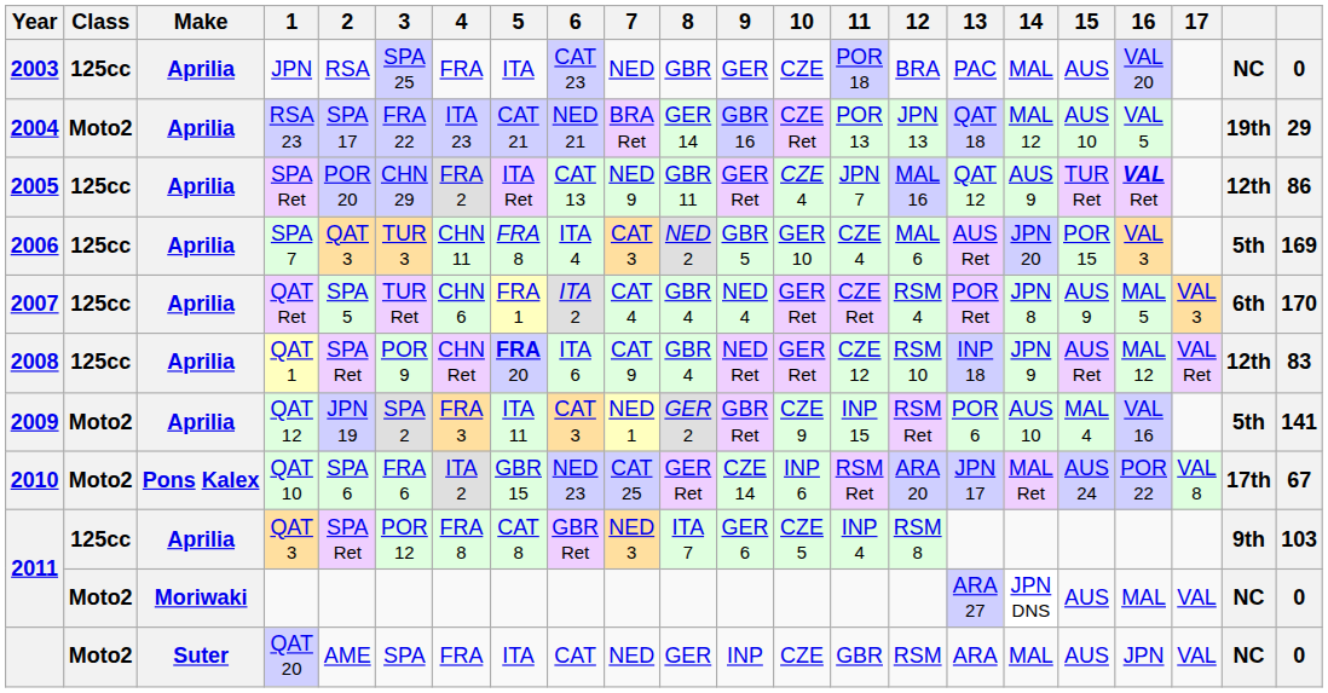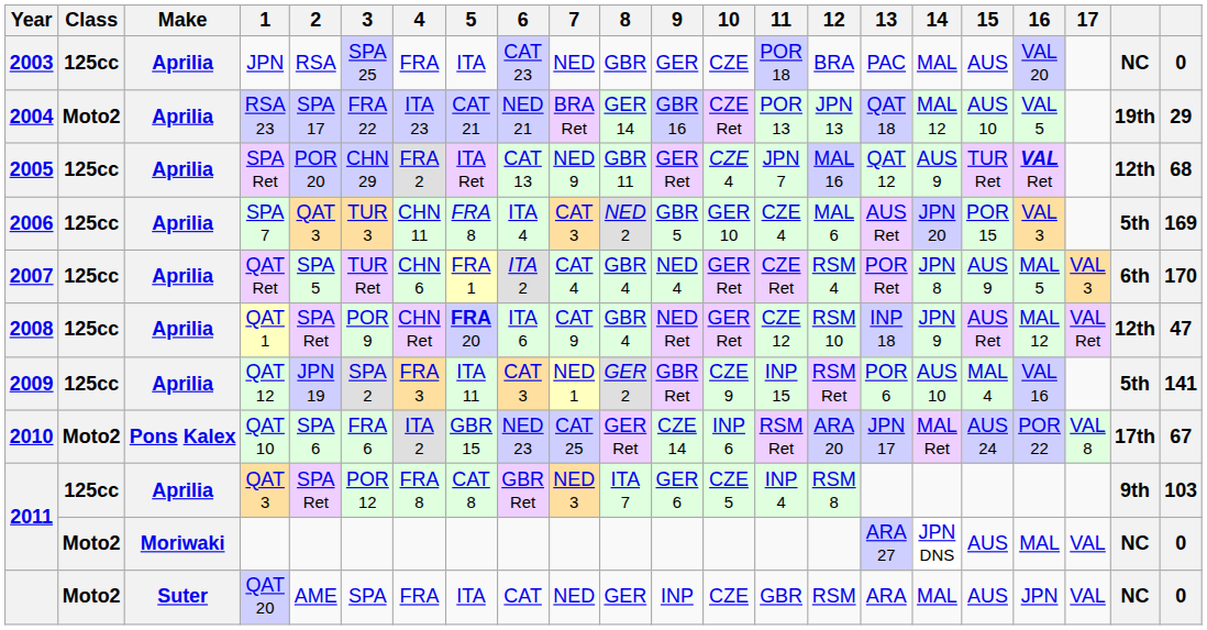 <table class="wikitable" style="text-align:center">
 <tr>
 <th>Year</th>
 <th>Class</th>
 <th>Make</th>
 <th>1</th>
 <th>2</th>
 <th>3</th>
 <th>4</th>
 <th>5</th>
 <th>6</th>
 <th>7</th>
 <th>8</th>
 <th>9</th>
 <th>10</th>
 <th>11</th>
 <th>12</th>
 <th>13</th>
 <th>14</th>
 <th>15</th>
 <th>16</th>
 <th>17</th>
 <th></th>
 <th></th>
 </tr>
 <tr>
 <th><a href='#'>2003</a></th>
 <th>125cc</th>
 <th><a href='#'>Aprilia</a></th>
 <td><a href='#'>JPN</a></td>
 <td><a href='#'>RSA</a></td>
 <td style="background:#cfcfff;"><a href='#'>SPA</a><br><small>25</small></td>
 <td><a href='#'>FRA</a></td>
 <td><a href='#'>ITA</a></td>
 <td style="background:#cfcfff;"><a href='#'>CAT</a><br><small>23</small></td>
 <td><a href='#'>NED</a></td>
 <td><a href='#'>GBR</a></td>
 <td><a href='#'>GER</a></td>
 <td><a href='#'>CZE</a></td>
 <td style="background:#cfcfff;"><a href='#'>POR</a><br><small>18</small></td>
 <td><a href='#'>BRA</a></td>
 <td><a href='#'>PAC</a></td>
 <td><a href='#'>MAL</a></td>
 <td><a href='#'>AUS</a></td>
 <td style="background:#cfcfff;"><a href='#'>VAL</a><br><small>20</small></td>
 <td></td>
 <th>NC</th>
 <th>0</th>
 </tr>
 <tr>
 <th><a href='#'>2004</a></th>
 <th>Moto2</th>
 <th><a href='#'>Aprilia</a></th>
 <td style="background:#cfcfff;"><a href='#'>RSA</a><br><small>23</small></td>
 <td style="background:#cfcfff;"><a href='#'>SPA</a><br><small>17</small></td>
 <td style="background:#cfcfff;"><a href='#'>FRA</a><br><small>22</small></td>
 <td style="background:#cfcfff;"><a href='#'>ITA</a><br><small>23</small></td>
 <td style="background:#cfcfff;"><a href='#'>CAT</a><br><small>21</small></td>
 <td style="background:#cfcfff;"><a href='#'>NED</a><br><small>21</small></td>
 <td style="background:#efcfff;"><a href='#'>BRA</a><br><small>Ret</small></td>
 <td style="background:#dfffdf;"><a href='#'>GER</a><br><small>14</small></td>
 <td style="background:#cfcfff;"><a href='#'>GBR</a><br><small>16</small></td>
 <td style="background:#efcfff;"><a href='#'>CZE</a><br><small>Ret</small></td>
 <td style="background:#dfffdf;"><a href='#'>POR</a><br><small>13</small></td>
 <td style="background:#dfffdf;"><a href='#'>JPN</a><br><small>13</small></td>
 <td style="background:#cfcfff;"><a href='#'>QAT</a><br><small>18</small></td>
 <td style="background:#dfffdf;"><a href='#'>MAL</a><br><small>12</small></td>
 <td style="background:#dfffdf;"><a href='#'>AUS</a><br><small>10</small></td>
 <td style="background:#dfffdf;"><a href='#'>VAL</a><br><small>5</small></td>
 <td></td>
 <th>19th</th>
 <th>29</th>
 </tr>
 <tr>
 <th><a href='#'>2005</a></th>
 <th>125cc</th>
 <th><a href='#'>Aprilia</a></th>
 <td style="background:#efcfff;"><a href='#'>SPA</a><br><small>Ret</small></td>
 <td style="background:#cfcfff;"><a href='#'>POR</a><br><small>20</small></td>
 <td style="background:#cfcfff;"><a href='#'>CHN</a><br><small>29</small></td>
 <td style="background:#dfdfdf;"><a href='#'>FRA</a><br><small>2</small></td>
 <td style="background:#efcfff;"><a href='#'>ITA</a><br><small>Ret</small></td>
 <td style="background:#dfffdf;"><a href='#'>CAT</a><br><small>13</small></td>
 <td style="background:#dfffdf;"><a href='#'>NED</a><br><small>9</small></td>
 <td style="background:#dfffdf;"><a href='#'>GBR</a><br><small>11</small></td>
 <td style="background:#efcfff;"><a href='#'>GER</a><br><small>Ret</small></td>
 <td style="background:#dfffdf;"><em><a href='#'>CZE</a></em><br><small>4</small></td>
 <td style="background:#dfffdf;"><a href='#'>JPN</a><br><small>7</small></td>
 <td style="background:#cfcfff;"><a href='#'>MAL</a><br><small>16</small></td>
 <td style="background:#dfffdf;"><a href='#'>QAT</a><br><small>12</small></td>
 <td style="background:#dfffdf;"><a href='#'>AUS</a><br><small>9</small></td>
 <td style="background:#efcfff;"><a href='#'>TUR</a><br><small>Ret</small></td>
 <td style="background:#efcfff;"><strong><em><a href='#'>VAL</a></em></strong><br><small>Ret</small></td>
 <td></td>
 <th>12th</th>
-<th>86</th>
+<th>68</th>
 </tr>
 <tr>
 <th><a href='#'>2006</a></th>
 <th>125cc</th>
 <th><a href='#'>Aprilia</a></th>
 <td style="background:#dfffdf;"><a href='#'>SPA</a><br><small>7</small></td>
 <td style="background:#ffdf9f;"><a href='#'>QAT</a><br><small>3</small></td>
 <td style="background:#ffdf9f;"><a href='#'>TUR</a><br><small>3</small></td>
 <td style="background:#dfffdf;"><a href='#'>CHN</a><br><small>11</small></td>
 <td style="background:#dfffdf;"><em><a href='#'>FRA</a></em><br><small>8</small></td>
 <td style="background:#dfffdf;"><a href='#'>ITA</a><br><small>4</small></td>
 <td style="background:#ffdf9f;"><a href='#'>CAT</a><br><small>3</small></td>
 <td style="background:#dfdfdf;"><em><a href='#'>NED</a></em><br><small>2</small></td>
 <td style="background:#dfffdf;"><a href='#'>GBR</a><br><small>5</small></td>
 <td style="background:#dfffdf;"><a href='#'>GER</a><br><small>10</small></td>
 <td style="background:#dfffdf;"><a href='#'>CZE</a><br><small>4</small></td>
 <td style="background:#dfffdf;"><a href='#'>MAL</a><br><small>6</small></td>
 <td style="background:#efcfff;"><a href='#'>AUS</a><br><small>Ret</small></td>
 <td style="background:#cfcfff;"><a href='#'>JPN</a><br><small>20</small></td>
 <td style="background:#dfffdf;"><a href='#'>POR</a><br><small>15</small></td>
 <td style="background:#ffdf9f;"><a href='#'>VAL</a><br><small>3</small></td>
 <td></td>
 <th>5th</th>
 <th>169</th>
 </tr>
 <tr>
 <th><a href='#'>2007</a></th>
 <th>125cc</th>
 <th><a href='#'>Aprilia</a></th>
 <td style="background:#efcfff;"><a href='#'>QAT</a><br><small>Ret</small></td>
 <td style="background:#dfffdf;"><a href='#'>SPA</a><br><small>5</small></td>
 <td style="background:#efcfff;"><a href='#'>TUR</a><br><small>Ret</small></td>
 <td style="background:#dfffdf;"><a href='#'>CHN</a><br><small>6</small></td>
 <td style="background:#ffffbf;"><a href='#'>FRA</a><br><small>1</small></td>
 <td style="background:#dfdfdf;"><em><a href='#'>ITA</a></em><br><small>2</small></td>
 <td style="background:#dfffdf;"><a href='#'>CAT</a><br><small>4</small></td>
 <td style="background:#dfffdf;"><a href='#'>GBR</a><br><small>4</small></td>
 <td style="background:#dfffdf;"><a href='#'>NED</a><br><small>4</small></td>
 <td style="background:#efcfff;"><a href='#'>GER</a><br><small>Ret</small></td>
 <td style="background:#efcfff;"><a href='#'>CZE</a><br><small>Ret</small></td>
 <td style="background:#dfffdf;"><a href='#'>RSM</a><br><small>4</small></td>
 <td style="background:#efcfff;"><a href='#'>POR</a><br><small>Ret</small></td>
 <td style="background:#dfffdf;"><a href='#'>JPN</a><br><small>8</small></td>
 <td style="background:#dfffdf;"><a href='#'>AUS</a><br><small>9</small></td>
 <td style="background:#dfffdf;"><a href='#'>MAL</a><br><small>5</small></td>
 <td style="background:#ffdf9f;"><a href='#'>VAL</a><br><small>3</small></td>
 <th>6th</th>
 <th>170</th>
 </tr>
 <tr>
 <th><a href='#'>2008</a></th>
 <th>125cc</th>
 <th><a href='#'>Aprilia</a></th>
 <td style="background:#FFFFBF;"><a href='#'>QAT</a><br><small>1</small></td>
 <td style="background:#efcfff;"><a href='#'>SPA</a><br><small>Ret</small></td>
 <td style="background:#dfffdf;"><a href='#'>POR</a><br><small>9</small></td>
 <td style="background:#efcfff;"><a href='#'>CHN</a><br><small>Ret</small></td>
 <td style="background:#cfcfff;"><strong><a href='#'>FRA</a></strong><br><small>20</small></td>
 <td style="background:#dfffdf;"><a href='#'>ITA</a><br><small>6</small></td>
 <td style="background:#dfffdf;"><a href='#'>CAT</a><br><small>9</small></td>
 <td style="background:#dfffdf;"><a href='#'>GBR</a><br><small>4</small></td>
 <td style="background:#efcfff;"><a href='#'>NED</a><br><small>Ret</small></td>
 <td style="background:#efcfff;"><a href='#'>GER</a><br><small>Ret</small></td>
 <td style="background:#dfffdf;"><a href='#'>CZE</a><br><small>12</small></td>
 <td style="background:#dfffdf;"><a href='#'>RSM</a><br><small>10</small></td>
 <td style="background:#cfcfff;"><a href='#'>INP</a><br><small>18</small></td>
 <td style="background:#dfffdf;"><a href='#'>JPN</a><br><small>9</small></td>
 <td style="background:#efcfff;"><a href='#'>AUS</a><br><small>Ret</small></td>
 <td style="background:#dfffdf;"><a href='#'>MAL</a><br><small>12</small></td>
 <td style="background:#efcfff;"><a href='#'>VAL</a><br><small>Ret</small></td>
 <th>12th</th>
-<th>83</th>
+<th>47</th>
 </tr>
 <tr>
 <th><a href='#'>2009</a></th>
-<th>Moto2</th>
+<th>125cc</th>
 <th><a href='#'>Aprilia</a></th>
 <td style="background:#dfffdf;"><a href='#'>QAT</a><br><small>12</small></td>
 <td style="background:#cfcfff;"><a href='#'>JPN</a><br><small>19</small></td>
 <td style="background:#dfdfdf;"><a href='#'>SPA</a><br><small>2</small></td>
 <td style="background:#ffdf9f;"><a href='#'>FRA</a><br><small>3</small></td>
 <td style="background:#dfffdf;"><a href='#'>ITA</a><br><small>11</small></td>
 <td style="background:#ffdf9f;"><a href='#'>CAT</a><br><small>3</small></td>
 <td style="background:#ffffbf;"><a href='#'>NED</a><br><small>1</small></td>
 <td style="background:#dfdfdf;"><em><a href='#'>GER</a></em><br><small>2</small></td>
 <td style="background:#efcfff;"><a href='#'>GBR</a><br><small>Ret</small></td>
 <td style="background:#dfffdf;"><a href='#'>CZE</a><br><small>9</small></td>
 <td style="background:#dfffdf;"><a href='#'>INP</a><br><small>15</small></td>
 <td style="background:#efcfff;"><a href='#'>RSM</a><br><small>Ret</small></td>
 <td style="background:#dfffdf;"><a href='#'>POR</a><br><small>6</small></td>
 <td style="background:#dfffdf;"><a href='#'>AUS</a><br><small>10</small></td>
 <td style="background:#dfffdf;"><a href='#'>MAL</a><br><small>4</small></td>
 <td style="background:#cfcfff;"><a href='#'>VAL</a><br><small>16</small></td>
 <td></td>
 <th>5th</th>
 <th>141</th>
 </tr>
 <tr>
 <th><a href='#'>2010</a></th>
 <th>Moto2</th>
 <th><a href='#'>Pons</a> <a href='#'>Kalex</a></th>
 <td style="background:#DFFFDF;"><a href='#'>QAT</a><br><small>10</small></td>
 <td style="background:#DFFFDF;"><a href='#'>SPA</a><br><small>6</small></td>
 <td style="background:#DFFFDF;"><a href='#'>FRA</a><br><small>6</small></td>
 <td style="background:#dfdfdf;"><a href='#'>ITA</a><br><small>2</small></td>
 <td style="background:#DFFFDF;"><a href='#'>GBR</a><br><small>15</small></td>
 <td style="background:#cfcfff;"><a href='#'>NED</a><br><small>23</small></td>
 <td style="background:#cfcfff;"><a href='#'>CAT</a><br><small>25</small></td>
 <td style="background:#efcfff;"><a href='#'>GER</a><br><small>Ret</small></td>
 <td style="background:#DFFFDF;"><a href='#'>CZE</a><br><small>14</small></td>
 <td style="background:#DFFFDF;"><a href='#'>INP</a><br><small>6</small></td>
 <td style="background:#efcfff;"><a href='#'>RSM</a><br><small>Ret</small></td>
 <td style="background:#cfcfff;"><a href='#'>ARA</a><br><small>20</small></td>
 <td style="background:#cfcfff;"><a href='#'>JPN</a><br><small>17</small></td>
 <td style="background:#efcfff;"><a href='#'>MAL</a><br><small>Ret</small></td>
 <td style="background:#cfcfff;"><a href='#'>AUS</a><br><small>24</small></td>
 <td style="background:#cfcfff;"><a href='#'>POR</a><br><small>22</small></td>
 <td style="background:#DFFFDF;"><a href='#'>VAL</a><br><small>8</small></td>
 <th>17th</th>
 <th>67</th>
 </tr>
 <tr>
 <th rowspan=2><a href='#'>2011</a></th>
 <th>125cc</th>
 <th><a href='#'>Aprilia</a></th>
 <td style="background:#ffdf9f;"><a href='#'>QAT</a><br><small>3</small></td>
 <td style="background:#efcfff;"><a href='#'>SPA</a><br><small>Ret</small></td>
 <td style="background:#DFFFDF;"><a href='#'>POR</a><br><small>12</small></td>
 <td style="background:#DFFFDF;"><a href='#'>FRA</a><br><small>8</small></td>
 <td style="background:#DFFFDF;"><a href='#'>CAT</a><br><small>8</small></td>
 <td style="background:#efcfff;"><a href='#'>GBR</a><br><small>Ret</small></td>
 <td style="background:#ffdf9f;"><a href='#'>NED</a><br><small>3</small></td>
 <td style="background:#DFFFDF;"><a href='#'>ITA</a><br><small>7</small></td>
 <td style="background:#DFFFDF;"><a href='#'>GER</a><br><small>6</small></td>
 <td style="background:#DFFFDF;"><a href='#'>CZE</a><br><small>5</small></td>
 <td style="background:#DFFFDF;"><a href='#'>INP</a><br><small>4</small></td>
 <td style="background:#DFFFDF;"><a href='#'>RSM</a><br><small>8</small></td>
 <td></td>
 <td></td>
 <td></td>
 <td></td>
 <td></td>
 <th>9th</th>
 <th>103</th>
 </tr>
 <tr>
 <th>Moto2</th>
 <th><a href='#'>Moriwaki</a></th>
 <td></td>
 <td></td>
 <td></td>
 <td></td>
 <td></td>
 <td></td>
 <td></td>
 <td></td>
 <td></td>
 <td></td>
 <td></td>
 <td></td>
 <td style="background:#cfcfff;"><a href='#'>ARA</a><br><small>27</small></td>
 <td style="background:#ffffff;"><a href='#'>JPN</a><br><small>DNS</small></td>
 <td><a href='#'>AUS</a></td>
 <td><a href='#'>MAL</a></td>
 <td><a href='#'>VAL</a></td>
 <th>NC</th>
 <th>0</th>
 </tr>
 <tr>
 <th></th>
 <th>Moto2</th>
 <th><a href='#'>Suter</a></th>
 <td style="background:#cfcfff;"><a href='#'>QAT</a><br><small>20</small></td>
 <td><a href='#'>AME</a></td>
 <td><a href='#'>SPA</a></td>
 <td><a href='#'>FRA</a></td>
 <td><a href='#'>ITA</a></td>
 <td><a href='#'>CAT</a></td>
 <td><a href='#'>NED</a></td>
 <td><a href='#'>GER</a></td>
 <td><a href='#'>INP</a></td>
 <td><a href='#'>CZE</a></td>
 <td><a href='#'>GBR</a></td>
 <td><a href='#'>RSM</a></td>
 <td><a href='#'>ARA</a></td>
 <td><a href='#'>MAL</a></td>
 <td><a href='#'>AUS</a></td>
 <td><a href='#'>JPN</a></td>
 <td><a href='#'>VAL</a></td>
 <th>NC</th>
 <th>0</th>
 </tr>
 </table>
